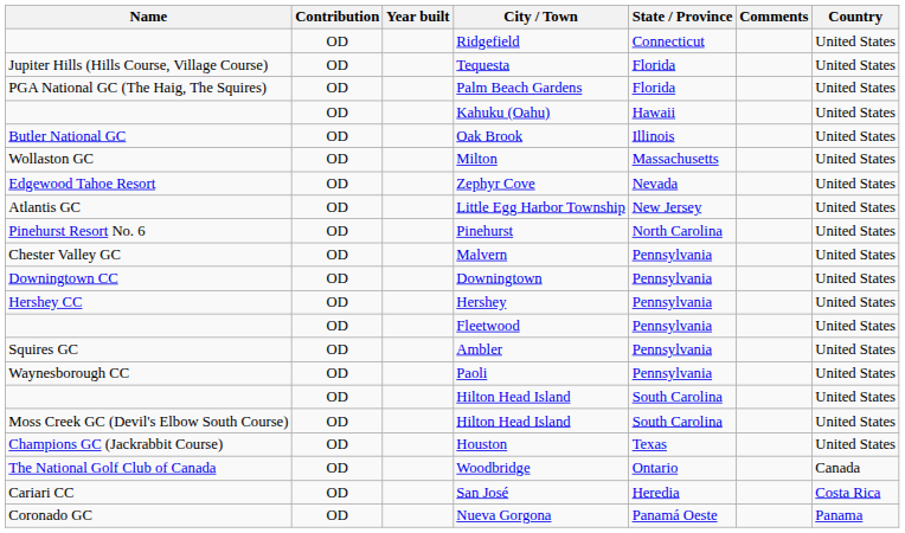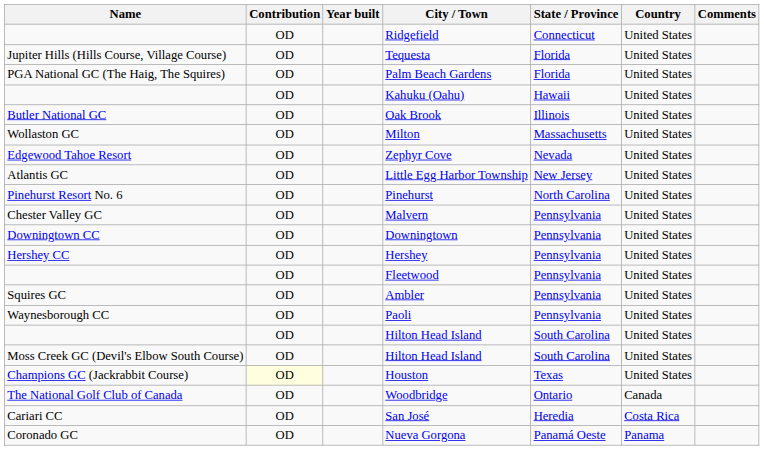 <table class="sortable wikitable">
 <tr>
 <th>Name</th>
 <th>Contribution</th>
 <th>Year built</th>
 <th>City / Town</th>
 <th>State / Province</th>
+<th>Country</th>
 <th>Comments</th>
-<th>Country</th>
 </tr>
 <tr>
 <td></td>
 <td align=center>OD</td>
 <td align=center></td>
 <td><a href='#'>Ridgefield</a></td>
 <td><a href='#'>Connecticut</a></td>
+<td>United States</td>
 <td></td>
-<td>United States</td>
 </tr>
 <tr>
 <td>Jupiter Hills (Hills Course, Village Course)</td>
 <td align=center>OD</td>
 <td align=center></td>
 <td><a href='#'>Tequesta</a></td>
 <td><a href='#'>Florida</a></td>
+<td>United States</td>
 <td></td>
-<td>United States</td>
 </tr>
 <tr>
 <td>PGA National GC (The Haig, The Squires)</td>
 <td align=center>OD</td>
 <td align=center></td>
 <td><a href='#'>Palm Beach Gardens</a></td>
 <td><a href='#'>Florida</a></td>
+<td>United States</td>
 <td></td>
-<td>United States</td>
 </tr>
 <tr>
 <td></td>
 <td align=center>OD</td>
 <td align=center></td>
 <td><a href='#'>Kahuku (Oahu)</a></td>
 <td><a href='#'>Hawaii</a></td>
+<td>United States</td>
 <td></td>
-<td>United States</td>
 </tr>
 <tr>
 <td><a href='#'>Butler National GC</a></td>
 <td align=center>OD</td>
 <td align=center></td>
 <td><a href='#'>Oak Brook</a></td>
 <td><a href='#'>Illinois</a></td>
+<td>United States</td>
 <td></td>
-<td>United States</td>
 </tr>
 <tr>
 <td>Wollaston GC</td>
 <td align=center>OD</td>
 <td align=center></td>
 <td><a href='#'>Milton</a></td>
 <td><a href='#'>Massachusetts</a></td>
+<td>United States</td>
 <td></td>
-<td>United States</td>
 </tr>
 <tr>
 <td><a href='#'>Edgewood Tahoe Resort</a></td>
 <td align=center>OD</td>
 <td align=center></td>
 <td><a href='#'>Zephyr Cove</a></td>
 <td><a href='#'>Nevada</a></td>
+<td>United States</td>
 <td></td>
-<td>United States</td>
 </tr>
 <tr>
 <td>Atlantis GC</td>
 <td align=center>OD</td>
 <td align=center></td>
 <td><a href='#'>Little Egg Harbor Township</a></td>
 <td><a href='#'>New Jersey</a></td>
+<td>United States</td>
 <td></td>
-<td>United States</td>
 </tr>
 <tr>
 <td><a href='#'>Pinehurst Resort</a> No. 6</td>
 <td align=center>OD</td>
 <td align=center></td>
 <td><a href='#'>Pinehurst</a></td>
 <td><a href='#'>North Carolina</a></td>
+<td>United States</td>
 <td></td>
-<td>United States</td>
 </tr>
 <tr>
 <td>Chester Valley GC</td>
 <td align=center>OD</td>
 <td align=center></td>
 <td><a href='#'>Malvern</a></td>
 <td><a href='#'>Pennsylvania</a></td>
+<td>United States</td>
 <td></td>
-<td>United States</td>
 </tr>
 <tr>
 <td><a href='#'>Downingtown CC</a></td>
 <td align=center>OD</td>
 <td align=center></td>
 <td><a href='#'>Downingtown</a></td>
 <td><a href='#'>Pennsylvania</a></td>
+<td>United States</td>
 <td></td>
-<td>United States</td>
 </tr>
 <tr>
 <td><a href='#'>Hershey CC</a></td>
 <td align=center>OD</td>
 <td align=center></td>
 <td><a href='#'>Hershey</a></td>
 <td><a href='#'>Pennsylvania</a></td>
+<td>United States</td>
 <td></td>
-<td>United States</td>
 </tr>
 <tr>
 <td></td>
 <td align=center>OD</td>
 <td align=center></td>
 <td><a href='#'>Fleetwood</a></td>
 <td><a href='#'>Pennsylvania</a></td>
+<td>United States</td>
 <td></td>
-<td>United States</td>
 </tr>
 <tr>
 <td>Squires GC</td>
 <td align=center>OD</td>
 <td align=center></td>
 <td><a href='#'>Ambler</a></td>
 <td><a href='#'>Pennsylvania</a></td>
+<td>United States</td>
 <td></td>
-<td>United States</td>
 </tr>
 <tr>
 <td>Waynesborough CC</td>
 <td align=center>OD</td>
 <td align=center></td>
 <td><a href='#'>Paoli</a></td>
 <td><a href='#'>Pennsylvania</a></td>
+<td>United States</td>
 <td></td>
-<td>United States</td>
 </tr>
 <tr>
 <td></td>
 <td align=center>OD</td>
 <td align=center></td>
 <td><a href='#'>Hilton Head Island</a></td>
 <td><a href='#'>South Carolina</a></td>
+<td>United States</td>
 <td></td>
-<td>United States</td>
 </tr>
 <tr>
 <td>Moss Creek GC (Devil's Elbow South Course)</td>
 <td align=center>OD</td>
 <td align=center></td>
 <td><a href='#'>Hilton Head Island</a></td>
 <td><a href='#'>South Carolina</a></td>
+<td>United States</td>
 <td></td>
-<td>United States</td>
 </tr>
 <tr>
 <td><a href='#'>Champions GC</a> (Jackrabbit Course)</td>
-<td align=center>OD</td>
+<td align=center style="background: lightyellow;">OD</td>
 <td align=center></td>
 <td><a href='#'>Houston</a></td>
 <td><a href='#'>Texas</a></td>
+<td>United States</td>
 <td></td>
-<td>United States</td>
 </tr>
 <tr>
 <td><a href='#'>The National Golf Club of Canada</a></td>
 <td align=center>OD</td>
 <td align=center></td>
 <td><a href='#'>Woodbridge</a></td>
 <td><a href='#'>Ontario</a></td>
+<td>Canada</td>
 <td></td>
-<td>Canada</td>
 </tr>
 <tr>
 <td>Cariari CC</td>
 <td align=center>OD</td>
 <td align=center></td>
 <td><a href='#'>San José</a></td>
 <td><a href='#'>Heredia</a></td>
+<td><a href='#'>Costa Rica</a></td>
 <td></td>
-<td><a href='#'>Costa Rica</a></td>
 </tr>
 <tr>
 <td>Coronado GC</td>
 <td align=center>OD</td>
 <td align=center></td>
 <td><a href='#'>Nueva Gorgona</a></td>
 <td><a href='#'>Panamá Oeste</a></td>
+<td><a href='#'>Panama</a></td>
 <td></td>
-<td><a href='#'>Panama</a></td>
 </tr>
 </table>
